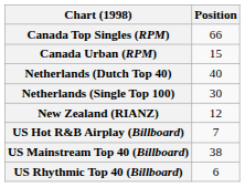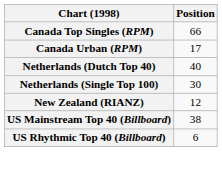 <table class="wikitable sortable plainrowheaders" style="text-align:center">
 <tr>
 <th scope="col">Chart (1998)</th>
 <th scope="col">Position</th>
 </tr>
 <tr>
 <th scope="row">Canada Top Singles (<em>RPM</em>)</th>
 <td>66</td>
 </tr>
 <tr>
 <th scope="row">Canada Urban (<em>RPM</em>)</th>
-<td>15</td>
+<td>17</td>
 </tr>
 <tr>
 <th scope="row">Netherlands (Dutch Top 40)</th>
 <td>40</td>
 </tr>
 <tr>
 <th scope="row">Netherlands (Single Top 100)</th>
 <td>30</td>
 </tr>
 <tr>
 <th scope="row">New Zealand (RIANZ)</th>
 <td>12</td>
 </tr>
 <tr>
-<th scope="row">US Hot R&B Airplay (<em>Billboard</em>)</th>
-<td>7</td>
-</tr>
-<tr>
 <th scope="row">US Mainstream Top 40 (<em>Billboard</em>)</th>
 <td>38</td>
 </tr>
 <tr>
 <th scope="row">US Rhythmic Top 40 (<em>Billboard</em>)</th>
 <td>6</td>
 </tr>
 </table>
